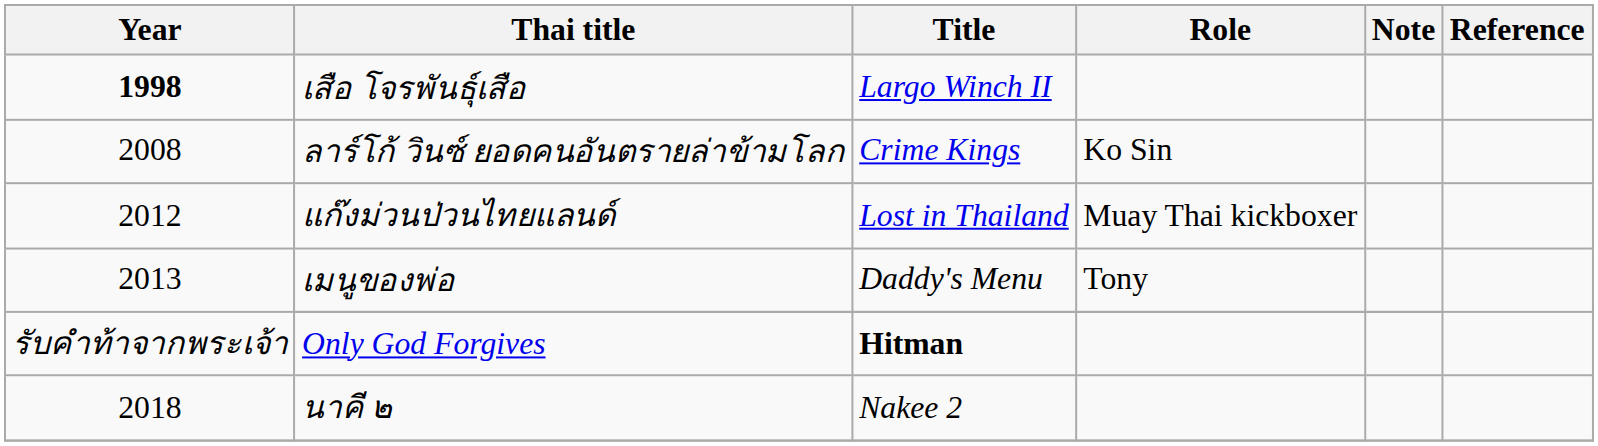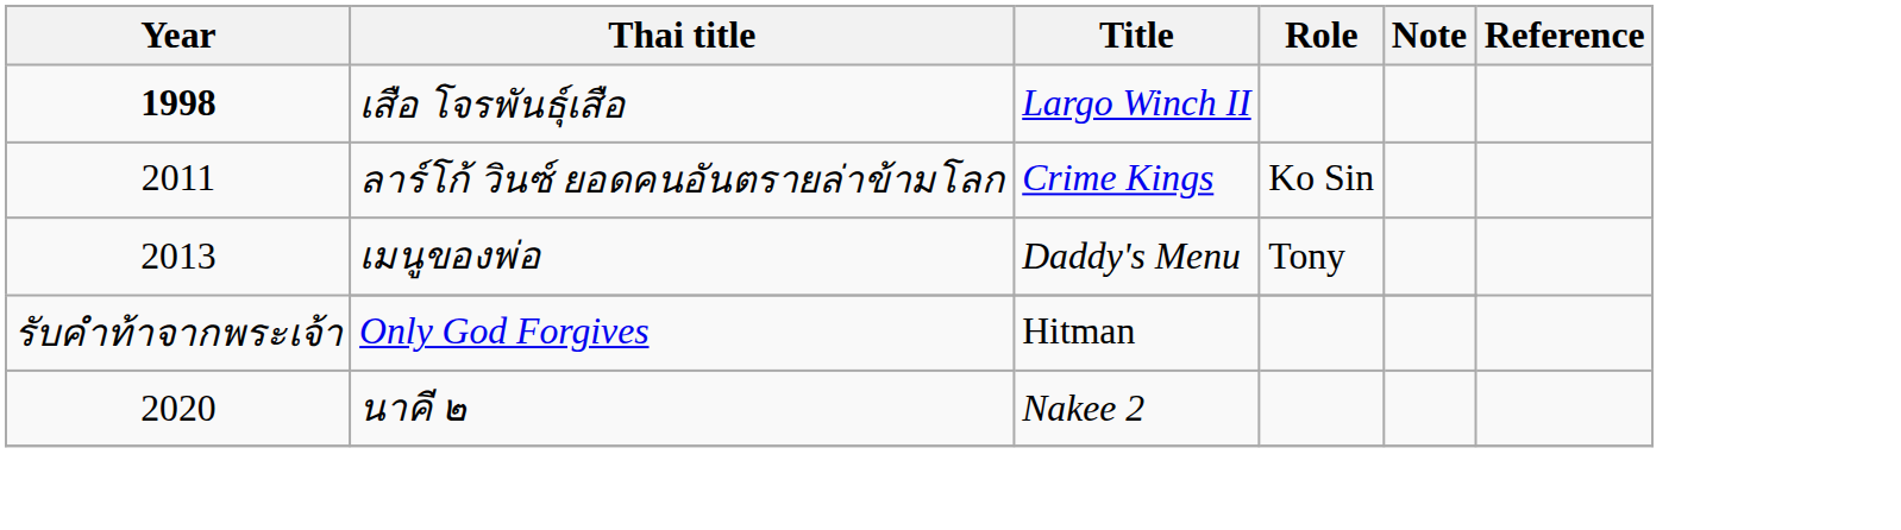 <table class="wikitable">
 <tr>
 <th>Year</th>
 <th>Thai title</th>
 <th>Title</th>
 <th>Role</th>
 <th>Note</th>
 <th>Reference</th>
 </tr>
 <tr>
 <td rowspan="1" align="center"><strong>1998</strong></td>
 <td><em>เสือ โจรพันธุ์เสือ</em></td>
 <td><em> <a href='#'>Largo Winch II</a> </em></td>
 <td></td>
 <td align="center"></td>
 <td align="center"></td>
 </tr>
 <tr>
-<td rowspan="1" align="center">2008</td>
+<td rowspan="1" align="center">2011</td>
 <td><em>ลาร์โก้ วินซ์ ยอดคนอันตรายล่าข้ามโลก</em></td>
 <td><em> <a href='#'>Crime Kings</a> </em></td>
 <td>Ko Sin</td>
-<td align="center"></td>
-<td align="center"></td>
-</tr>
-<tr>
-<td rowspan="1" align="center">2012</td>
-<td><em> แก๊งม่วนป่วนไทยแลนด์ </em></td>
-<td><em> <a href='#'>Lost in Thailand</a> </em></td>
-<td>Muay Thai kickboxer</td>
 <td align="center"></td>
 <td align="center"></td>
 </tr>
 <tr>
 <td rowspan="2" align="center">2013</td>
 <td><em> เมนูของพ่อ </em></td>
 <td><em> Daddy's Menu </em></td>
 <td>Tony</td>
 <td align="center"></td>
 <td align="center"></td>
 </tr>
 <tr>
 </tr>
 <tr>
 <td><em>รับคำท้าจากพระเจ้า </em></td>
 <td><em><a href='#'>Only God Forgives</a> </em></td>
-<td><strong>Hitman</strong></td>
+<td>Hitman</td>
 <td align="center"></td>
 <td align="center"></td>
 </tr>
 <tr>
-<td rowspan="1" align="center">2018</td>
+<td rowspan="1" align="center">2020</td>
 <td><em> นาคี ๒ </em></td>
 <td><em> Nakee 2 </em></td>
 <td align="center"></td>
 <td align="center"></td>
 <td align="center"></td>
 </tr>
 <tr>
 </tr>
 </table>
